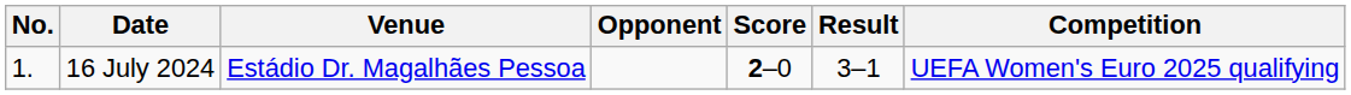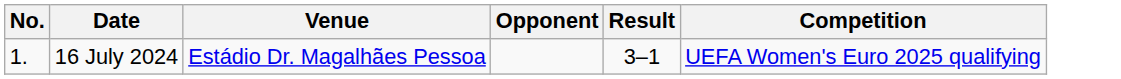 <table class="wikitable">
 <tr>
 <th>No.</th>
 <th>Date</th>
 <th>Venue</th>
 <th>Opponent</th>
-<th>Score</th>
 <th>Result</th>
 <th>Competition</th>
 </tr>
 <tr>
 <td>1.</td>
 <td>16 July 2024</td>
 <td><a href='#'>Estádio Dr. Magalhães Pessoa</a></td>
 <td></td>
-<td align="center"><strong>2</strong>–0</td>
 <td align="center">3–1</td>
 <td><a href='#'>UEFA Women's Euro 2025 qualifying</a></td>
 </tr>
 </table>
